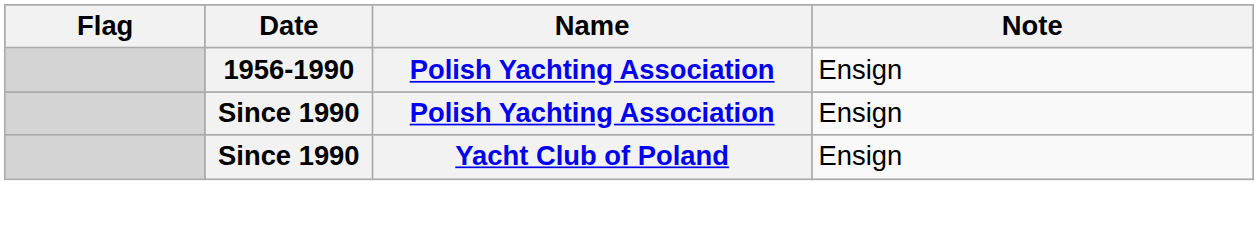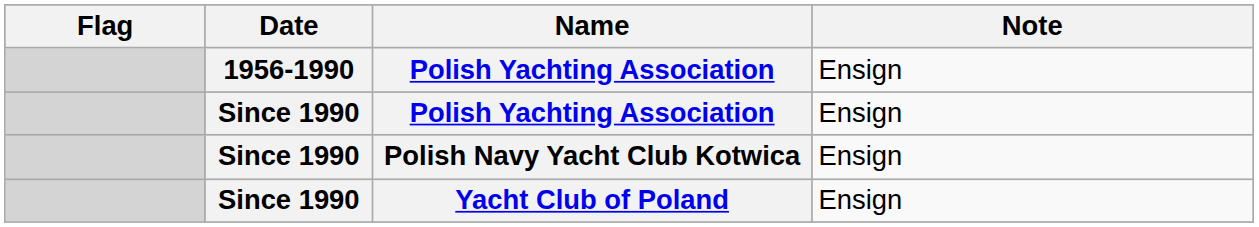 <table class="wikitable" style="background: #f9f9f9">
 <tr style="background:#efefef">
 <th width="110">Flag</th>
 <th width="90">Date</th>
 <th width="250">Name</th>
 <th width="250">Note</th>
 </tr>
 <tr>
 <td style="background: #d4d4d4"></td>
 <th>1956-1990</th>
 <th><a href='#'>Polish Yachting Association</a></th>
 <td>Ensign</td>
 </tr>
 <tr>
 <td style="background: #d4d4d4"></td>
 <th>Since 1990</th>
 <th><a href='#'>Polish Yachting Association</a></th>
 <td>Ensign</td>
 </tr>
 <tr>
 <td style="background: #d4d4d4"></td>
 <th>Since 1990</th>
+<th>Polish Navy Yacht Club Kotwica</th>
+<td>Ensign</td>
+</tr>
+<tr>
+<td style="background: #d4d4d4"></td>
+<th>Since 1990</th>
 <th><a href='#'>Yacht Club of Poland</a></th>
 <td>Ensign</td>
 </tr>
 </table>
